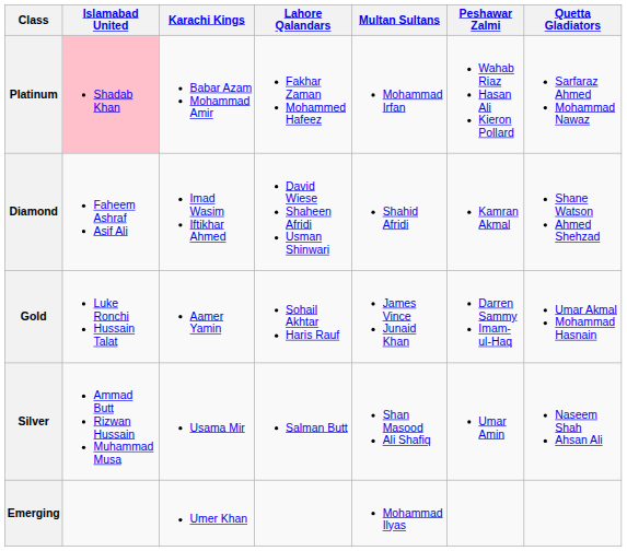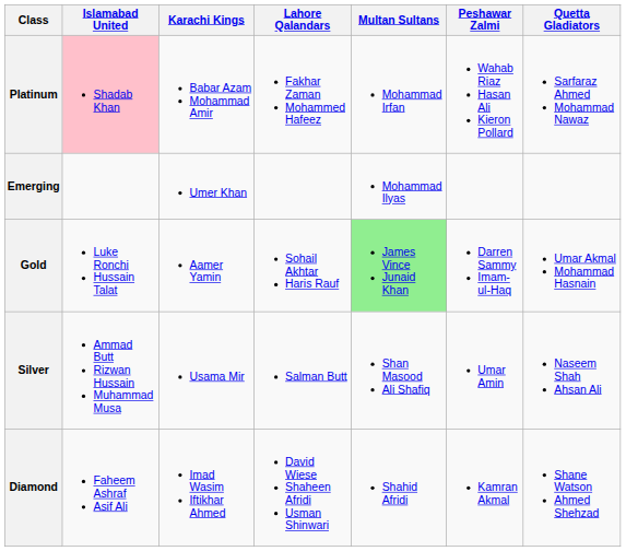 <table class="wikitable">
 <tr>
 <th>Class</th>
 <th><a href='#'>Islamabad United</a></th>
 <th><a href='#'>Karachi Kings</a></th>
 <th><a href='#'>Lahore Qalandars</a></th>
 <th><a href='#'>Multan Sultans</a></th>
 <th><a href='#'>Peshawar Zalmi</a></th>
 <th><a href='#'>Quetta Gladiators</a></th>
 </tr>
 <tr>
 <th>Platinum</th>
 <td style="background: pink;"><br><ul><li><a href='#'>Shadab Khan</a></li></ul></td>
 <td><br><ul><li><a href='#'>Babar Azam</a></li><li><a href='#'>Mohammad Amir</a></li></ul></td>
 <td><br><ul><li><a href='#'>Fakhar Zaman</a></li><li><a href='#'>Mohammed Hafeez</a></li></ul></td>
 <td><br><ul><li><a href='#'>Mohammad Irfan</a></li></ul></td>
 <td><br><ul><li><a href='#'>Wahab Riaz</a></li><li><a href='#'>Hasan Ali</a></li><li><a href='#'>Kieron Pollard</a></li></ul></td>
 <td><br><ul><li><a href='#'>Sarfaraz Ahmed</a></li><li><a href='#'>Mohammad Nawaz</a></li></ul></td>
 </tr>
 <tr>
-<th>Diamond</th>
-<td><br><ul><li><a href='#'>Faheem Ashraf</a></li><li><a href='#'>Asif Ali</a></li></ul></td>
-<td><br><ul><li><a href='#'>Imad Wasim</a></li><li><a href='#'>Iftikhar Ahmed</a></li></ul></td>
-<td><br><ul><li><a href='#'>David Wiese</a></li><li><a href='#'>Shaheen Afridi</a></li><li><a href='#'>Usman Shinwari</a></li></ul></td>
-<td><br><ul><li><a href='#'>Shahid Afridi</a></li></ul></td>
-<td><br><ul><li><a href='#'>Kamran Akmal</a></li></ul></td>
-<td><br><ul><li><a href='#'>Shane Watson</a></li><li><a href='#'>Ahmed Shehzad</a></li></ul></td>
+<th>Emerging</th>
+<td></td>
+<td><br><ul><li><a href='#'>Umer Khan</a></li></ul></td>
+<td></td>
+<td><br><ul><li><a href='#'>Mohammad Ilyas</a></li></ul></td>
+<td></td>
+<td></td>
 </tr>
 <tr>
 <th>Gold</th>
 <td><br><ul><li><a href='#'>Luke Ronchi</a></li><li><a href='#'>Hussain Talat</a></li></ul></td>
 <td><br><ul><li><a href='#'>Aamer Yamin</a></li></ul></td>
 <td><br><ul><li><a href='#'>Sohail Akhtar</a></li><li><a href='#'>Haris Rauf</a></li></ul></td>
-<td><br><ul><li><a href='#'>James Vince</a></li><li><a href='#'>Junaid Khan</a></li></ul></td>
+<td style="background: lightgreen;"><br><ul><li><a href='#'>James Vince</a></li><li><a href='#'>Junaid Khan</a></li></ul></td>
 <td><br><ul><li><a href='#'>Darren Sammy</a></li><li><a href='#'>Imam-ul-Haq</a></li></ul></td>
 <td><br><ul><li><a href='#'>Umar Akmal</a></li><li><a href='#'>Mohammad Hasnain</a></li></ul></td>
 </tr>
 <tr>
 <th>Silver</th>
 <td><br><ul><li><a href='#'>Ammad Butt</a></li><li><a href='#'>Rizwan Hussain</a></li><li><a href='#'>Muhammad Musa</a></li></ul></td>
 <td><br><ul><li><a href='#'>Usama Mir</a></li></ul></td>
 <td><br><ul><li><a href='#'>Salman Butt</a></li></ul></td>
 <td><br><ul><li><a href='#'>Shan Masood</a></li><li><a href='#'>Ali Shafiq</a></li></ul></td>
 <td><br><ul><li><a href='#'>Umar Amin</a></li></ul></td>
 <td><br><ul><li><a href='#'>Naseem Shah</a></li><li><a href='#'>Ahsan Ali</a></li></ul></td>
 </tr>
 <tr>
-<th>Emerging</th>
-<td></td>
-<td><br><ul><li><a href='#'>Umer Khan</a></li></ul></td>
-<td></td>
-<td><br><ul><li><a href='#'>Mohammad Ilyas</a></li></ul></td>
-<td></td>
-<td></td>
+<th>Diamond</th>
+<td><br><ul><li><a href='#'>Faheem Ashraf</a></li><li><a href='#'>Asif Ali</a></li></ul></td>
+<td><br><ul><li><a href='#'>Imad Wasim</a></li><li><a href='#'>Iftikhar Ahmed</a></li></ul></td>
+<td><br><ul><li><a href='#'>David Wiese</a></li><li><a href='#'>Shaheen Afridi</a></li><li><a href='#'>Usman Shinwari</a></li></ul></td>
+<td><br><ul><li><a href='#'>Shahid Afridi</a></li></ul></td>
+<td><br><ul><li><a href='#'>Kamran Akmal</a></li></ul></td>
+<td><br><ul><li><a href='#'>Shane Watson</a></li><li><a href='#'>Ahmed Shehzad</a></li></ul></td>
 </tr>
 </table>
